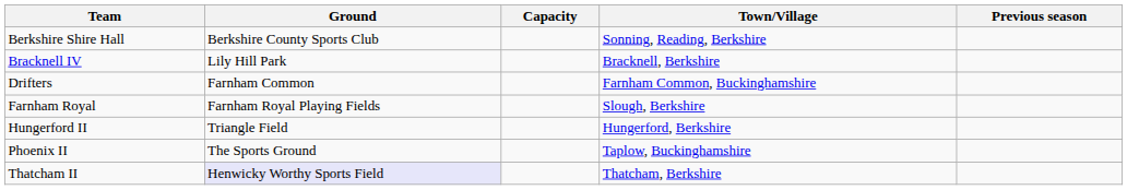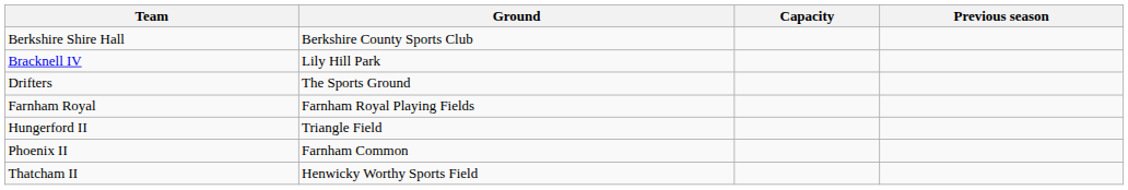 <table class="wikitable sortable" width=100%>
 <tr>
 <th>Team</th>
 <th>Ground</th>
 <th>Capacity</th>
-<th>Town/Village</th>
 <th>Previous season</th>
 </tr>
 <tr>
 <td>Berkshire Shire Hall</td>
 <td>Berkshire County Sports Club</td>
 <td></td>
-<td><a href='#'>Sonning</a>, <a href='#'>Reading</a>, <a href='#'>Berkshire</a></td>
 <td></td>
 </tr>
 <tr>
 <td><a href='#'>Bracknell IV</a></td>
 <td>Lily Hill Park</td>
 <td></td>
-<td><a href='#'>Bracknell</a>, <a href='#'>Berkshire</a></td>
 <td></td>
 </tr>
 <tr>
 <td>Drifters</td>
-<td>Farnham Common</td>
+<td>The Sports Ground</td>
 <td></td>
-<td><a href='#'>Farnham Common</a>, <a href='#'>Buckinghamshire</a></td>
 <td></td>
 </tr>
 <tr>
 <td>Farnham Royal</td>
 <td>Farnham Royal Playing Fields</td>
 <td></td>
-<td><a href='#'>Slough</a>, <a href='#'>Berkshire</a></td>
 <td></td>
 </tr>
 <tr>
 <td>Hungerford II</td>
 <td>Triangle Field</td>
 <td></td>
-<td><a href='#'>Hungerford</a>, <a href='#'>Berkshire</a></td>
 <td></td>
 </tr>
 <tr>
 <td>Phoenix II</td>
-<td>The Sports Ground</td>
+<td>Farnham Common</td>
 <td></td>
-<td><a href='#'>Taplow</a>, <a href='#'>Buckinghamshire</a></td>
 <td></td>
 </tr>
 <tr>
 <td>Thatcham II</td>
-<td style="background: lavender;">Henwicky Worthy Sports Field</td>
+<td>Henwicky Worthy Sports Field</td>
 <td></td>
-<td><a href='#'>Thatcham</a>, <a href='#'>Berkshire</a></td>
 <td></td>
 </tr>
 </table>
